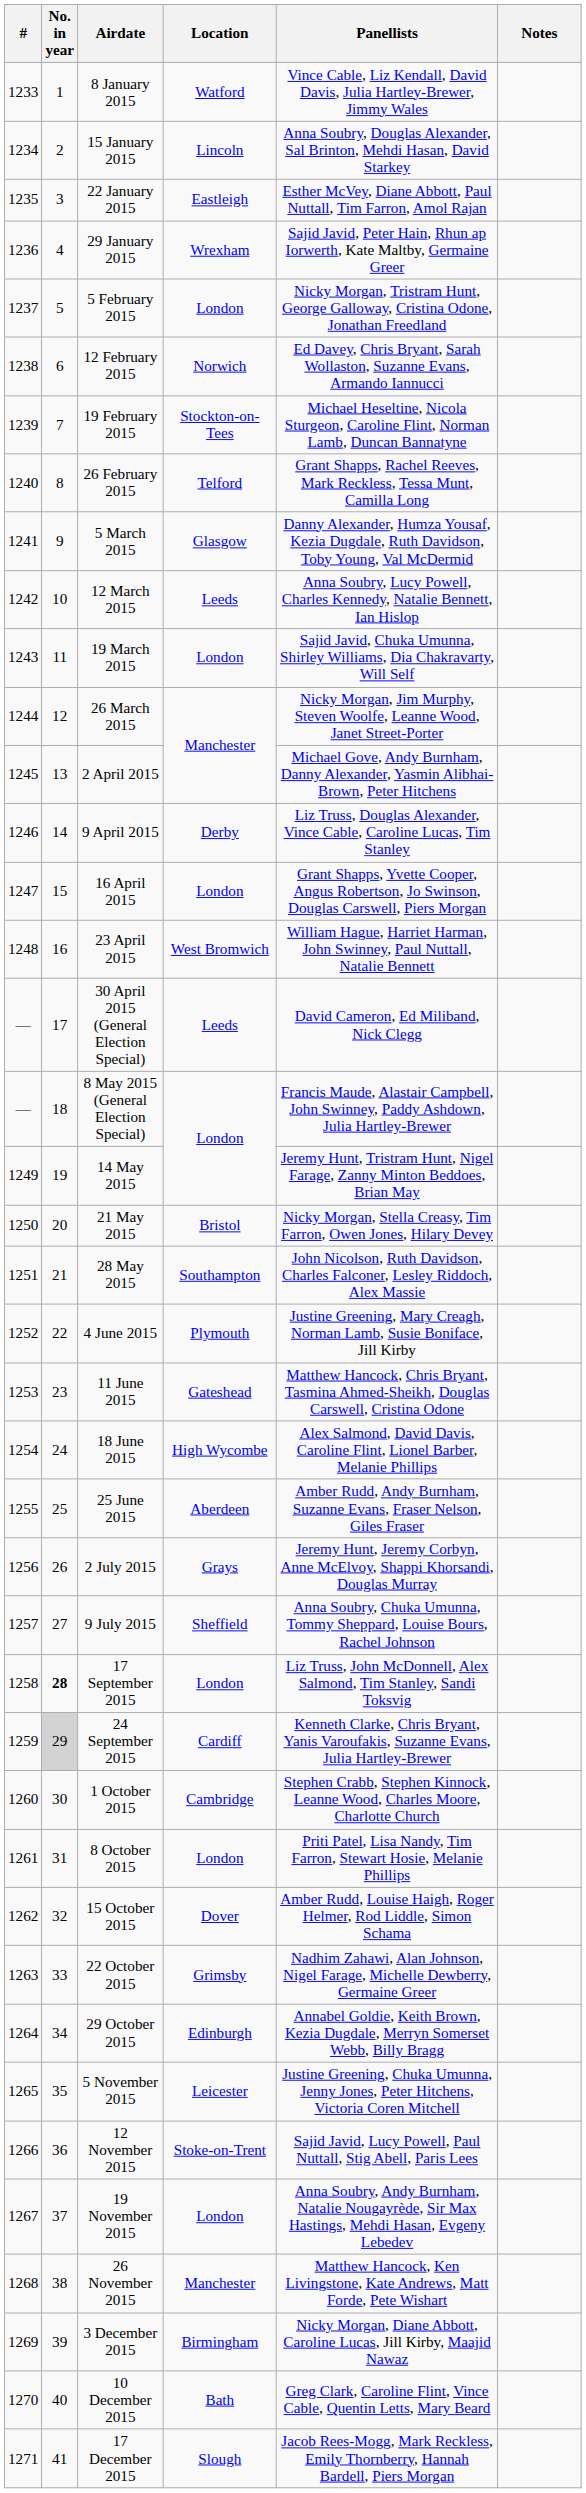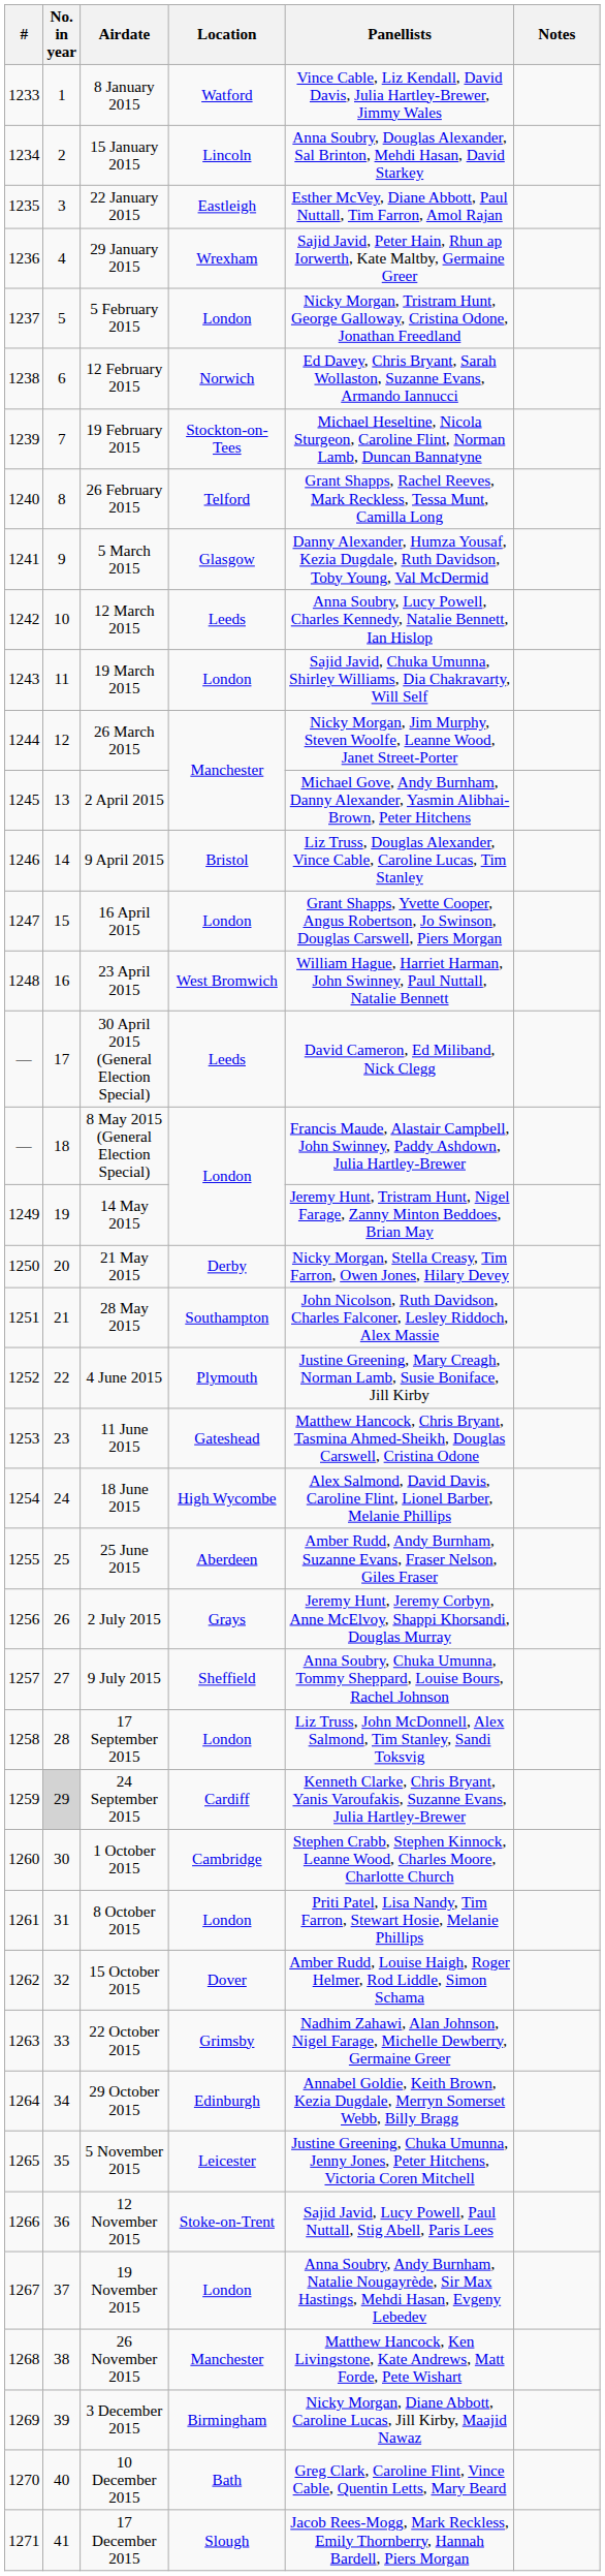 <table class="wikitable" style="text-align:center;">
 <tr>
 <th style="width:5%;">#</th>
 <th style="width:5%;">No. in year</th>
 <th style="width:15%;">Airdate</th>
 <th style="width:20%;">Location</th>
 <th style="width:40%;">Panellists</th>
 <th style="width:40%;">Notes</th>
 </tr>
 <tr>
 <td>1233</td>
 <td>1</td>
 <td>8 January 2015</td>
 <td><a href='#'>Watford</a></td>
 <td><a href='#'>Vince Cable</a>, <a href='#'>Liz Kendall</a>, <a href='#'>David Davis</a>, <a href='#'>Julia Hartley-Brewer</a>, <a href='#'>Jimmy Wales</a></td>
 <td></td>
 </tr>
 <tr>
 <td>1234</td>
 <td>2</td>
 <td>15 January 2015</td>
 <td><a href='#'>Lincoln</a></td>
 <td><a href='#'>Anna Soubry</a>, <a href='#'>Douglas Alexander</a>, <a href='#'>Sal Brinton</a>, <a href='#'>Mehdi Hasan</a>, <a href='#'>David Starkey</a></td>
 <td></td>
 </tr>
 <tr>
 <td>1235</td>
 <td>3</td>
 <td>22 January 2015</td>
 <td><a href='#'>Eastleigh</a></td>
 <td><a href='#'>Esther McVey</a>, <a href='#'>Diane Abbott</a>, <a href='#'>Paul Nuttall</a>, <a href='#'>Tim Farron</a>, <a href='#'>Amol Rajan</a></td>
 <td></td>
 </tr>
 <tr>
 <td>1236</td>
 <td>4</td>
 <td>29 January 2015</td>
 <td><a href='#'>Wrexham</a></td>
 <td><a href='#'>Sajid Javid</a>, <a href='#'>Peter Hain</a>, <a href='#'>Rhun ap Iorwerth</a>, Kate Maltby, <a href='#'>Germaine Greer</a></td>
 <td></td>
 </tr>
 <tr>
 <td>1237</td>
 <td>5</td>
 <td>5 February 2015</td>
 <td><a href='#'>London</a></td>
 <td><a href='#'>Nicky Morgan</a>, <a href='#'>Tristram Hunt</a>, <a href='#'>George Galloway</a>, <a href='#'>Cristina Odone</a>, <a href='#'>Jonathan Freedland</a></td>
 <td></td>
 </tr>
 <tr>
 <td>1238</td>
 <td>6</td>
 <td>12 February 2015</td>
 <td><a href='#'>Norwich</a></td>
 <td><a href='#'>Ed Davey</a>, <a href='#'>Chris Bryant</a>, <a href='#'>Sarah Wollaston</a>, <a href='#'>Suzanne Evans</a>, <a href='#'>Armando Iannucci</a></td>
 <td></td>
 </tr>
 <tr>
 <td>1239</td>
 <td>7</td>
 <td>19 February 2015</td>
 <td><a href='#'>Stockton-on-Tees</a></td>
 <td><a href='#'>Michael Heseltine</a>, <a href='#'>Nicola Sturgeon</a>, <a href='#'>Caroline Flint</a>, <a href='#'>Norman Lamb</a>, <a href='#'>Duncan Bannatyne</a></td>
 <td></td>
 </tr>
 <tr>
 <td>1240</td>
 <td>8</td>
 <td>26 February 2015</td>
 <td><a href='#'>Telford</a></td>
 <td><a href='#'>Grant Shapps</a>, <a href='#'>Rachel Reeves</a>, <a href='#'>Mark Reckless</a>, <a href='#'>Tessa Munt</a>, <a href='#'>Camilla Long</a></td>
 <td></td>
 </tr>
 <tr>
 <td>1241</td>
 <td>9</td>
 <td>5 March 2015</td>
 <td><a href='#'>Glasgow</a></td>
 <td><a href='#'>Danny Alexander</a>, <a href='#'>Humza Yousaf</a>, <a href='#'>Kezia Dugdale</a>, <a href='#'>Ruth Davidson</a>, <a href='#'>Toby Young</a>, <a href='#'>Val McDermid</a></td>
 <td></td>
 </tr>
 <tr>
 <td>1242</td>
 <td>10</td>
 <td>12 March 2015</td>
 <td><a href='#'>Leeds</a></td>
 <td><a href='#'>Anna Soubry</a>, <a href='#'>Lucy Powell</a>, <a href='#'>Charles Kennedy</a>, <a href='#'>Natalie Bennett</a>, <a href='#'>Ian Hislop</a></td>
 <td></td>
 </tr>
 <tr>
 <td>1243</td>
 <td>11</td>
 <td>19 March 2015</td>
 <td><a href='#'>London</a></td>
 <td><a href='#'>Sajid Javid</a>, <a href='#'>Chuka Umunna</a>, <a href='#'>Shirley Williams</a>, <a href='#'>Dia Chakravarty</a>, <a href='#'>Will Self</a></td>
 <td></td>
 </tr>
 <tr>
 <td>1244</td>
 <td>12</td>
 <td>26 March 2015</td>
 <td rowspan=2><a href='#'>Manchester</a></td>
 <td><a href='#'>Nicky Morgan</a>, <a href='#'>Jim Murphy</a>, <a href='#'>Steven Woolfe</a>, <a href='#'>Leanne Wood</a>, <a href='#'>Janet Street-Porter</a></td>
 <td></td>
 </tr>
 <tr>
 <td>1245</td>
 <td>13</td>
 <td>2 April 2015</td>
 <td><a href='#'>Michael Gove</a>, <a href='#'>Andy Burnham</a>, <a href='#'>Danny Alexander</a>, <a href='#'>Yasmin Alibhai-Brown</a>, <a href='#'>Peter Hitchens</a></td>
 <td></td>
 </tr>
 <tr>
 <td>1246</td>
 <td>14</td>
 <td>9 April 2015</td>
-<td><a href='#'>Derby</a></td>
+<td><a href='#'>Bristol</a></td>
 <td><a href='#'>Liz Truss</a>, <a href='#'>Douglas Alexander</a>, <a href='#'>Vince Cable</a>, <a href='#'>Caroline Lucas</a>, <a href='#'>Tim Stanley</a></td>
 <td></td>
 </tr>
 <tr>
 <td>1247</td>
 <td>15</td>
 <td>16 April 2015</td>
 <td><a href='#'>London</a></td>
 <td><a href='#'>Grant Shapps</a>, <a href='#'>Yvette Cooper</a>, <a href='#'>Angus Robertson</a>, <a href='#'>Jo Swinson</a>, <a href='#'>Douglas Carswell</a>, <a href='#'>Piers Morgan</a></td>
 <td></td>
 </tr>
 <tr>
 <td>1248</td>
 <td>16</td>
 <td>23 April 2015</td>
 <td><a href='#'>West Bromwich</a></td>
 <td><a href='#'>William Hague</a>, <a href='#'>Harriet Harman</a>, <a href='#'>John Swinney</a>, <a href='#'>Paul Nuttall</a>, <a href='#'>Natalie Bennett</a></td>
 <td></td>
 </tr>
 <tr>
 <td>—</td>
 <td>17</td>
 <td>30 April 2015 (General Election Special)</td>
 <td><a href='#'>Leeds</a></td>
 <td><a href='#'>David Cameron</a>, <a href='#'>Ed Miliband</a>, <a href='#'>Nick Clegg</a></td>
 <td></td>
 </tr>
 <tr>
 <td>—</td>
 <td>18</td>
 <td>8 May 2015 (General Election Special)</td>
 <td rowspan=2><a href='#'>London</a></td>
 <td><a href='#'>Francis Maude</a>, <a href='#'>Alastair Campbell</a>, <a href='#'>John Swinney</a>, <a href='#'>Paddy Ashdown</a>, <a href='#'>Julia Hartley-Brewer</a></td>
 <td></td>
 </tr>
 <tr>
 <td>1249</td>
 <td>19</td>
 <td>14 May 2015</td>
 <td><a href='#'>Jeremy Hunt</a>, <a href='#'>Tristram Hunt</a>, <a href='#'>Nigel Farage</a>, <a href='#'>Zanny Minton Beddoes</a>, <a href='#'>Brian May</a></td>
 <td></td>
 </tr>
 <tr>
 <td>1250</td>
 <td>20</td>
 <td>21 May 2015</td>
-<td><a href='#'>Bristol</a></td>
+<td><a href='#'>Derby</a></td>
 <td><a href='#'>Nicky Morgan</a>, <a href='#'>Stella Creasy</a>, <a href='#'>Tim Farron</a>, <a href='#'>Owen Jones</a>, <a href='#'>Hilary Devey</a></td>
 <td></td>
 </tr>
 <tr>
 <td>1251</td>
 <td>21</td>
 <td>28 May 2015</td>
 <td><a href='#'>Southampton</a></td>
 <td><a href='#'>John Nicolson</a>, <a href='#'>Ruth Davidson</a>, <a href='#'>Charles Falconer</a>, <a href='#'>Lesley Riddoch</a>, <a href='#'>Alex Massie</a></td>
 <td></td>
 </tr>
 <tr>
 <td>1252</td>
 <td>22</td>
 <td>4 June 2015</td>
 <td><a href='#'>Plymouth</a></td>
 <td><a href='#'>Justine Greening</a>, <a href='#'>Mary Creagh</a>, <a href='#'>Norman Lamb</a>, <a href='#'>Susie Boniface</a>, Jill Kirby</td>
 <td></td>
 </tr>
 <tr>
 <td>1253</td>
 <td>23</td>
 <td>11 June 2015</td>
 <td><a href='#'>Gateshead</a></td>
 <td><a href='#'>Matthew Hancock</a>, <a href='#'>Chris Bryant</a>, <a href='#'>Tasmina Ahmed-Sheikh</a>, <a href='#'>Douglas Carswell</a>, <a href='#'>Cristina Odone</a></td>
 <td></td>
 </tr>
 <tr>
 <td>1254</td>
 <td>24</td>
 <td>18 June 2015</td>
 <td><a href='#'>High Wycombe</a></td>
 <td><a href='#'>Alex Salmond</a>, <a href='#'>David Davis</a>, <a href='#'>Caroline Flint</a>, <a href='#'>Lionel Barber</a>, <a href='#'>Melanie Phillips</a></td>
 <td></td>
 </tr>
 <tr>
 <td>1255</td>
 <td>25</td>
 <td>25 June 2015</td>
 <td><a href='#'>Aberdeen</a></td>
 <td><a href='#'>Amber Rudd</a>, <a href='#'>Andy Burnham</a>, <a href='#'>Suzanne Evans</a>, <a href='#'>Fraser Nelson</a>, <a href='#'>Giles Fraser</a></td>
 <td></td>
 </tr>
 <tr>
 <td>1256</td>
 <td>26</td>
 <td>2 July 2015</td>
 <td><a href='#'>Grays</a></td>
 <td><a href='#'>Jeremy Hunt</a>, <a href='#'>Jeremy Corbyn</a>, <a href='#'>Anne McElvoy</a>, <a href='#'>Shappi Khorsandi</a>, <a href='#'>Douglas Murray</a></td>
 <td></td>
 </tr>
 <tr>
 <td>1257</td>
 <td>27</td>
 <td>9 July 2015</td>
 <td><a href='#'>Sheffield</a></td>
 <td><a href='#'>Anna Soubry</a>, <a href='#'>Chuka Umunna</a>, <a href='#'>Tommy Sheppard</a>, <a href='#'>Louise Bours</a>, <a href='#'>Rachel Johnson</a></td>
 <td></td>
 </tr>
 <tr>
 <td>1258</td>
-<td><strong>28</strong></td>
+<td>28</td>
 <td>17 September 2015</td>
 <td><a href='#'>London</a></td>
 <td><a href='#'>Liz Truss</a>, <a href='#'>John McDonnell</a>, <a href='#'>Alex Salmond</a>, <a href='#'>Tim Stanley</a>, <a href='#'>Sandi Toksvig</a></td>
 <td></td>
 </tr>
 <tr>
 <td>1259</td>
 <td style="background: lightgrey;">29</td>
 <td>24 September 2015</td>
 <td><a href='#'>Cardiff</a></td>
 <td><a href='#'>Kenneth Clarke</a>, <a href='#'>Chris Bryant</a>, <a href='#'>Yanis Varoufakis</a>, <a href='#'>Suzanne Evans</a>, <a href='#'>Julia Hartley-Brewer</a></td>
 <td></td>
 </tr>
 <tr>
 <td>1260</td>
 <td>30</td>
 <td>1 October 2015</td>
 <td><a href='#'>Cambridge</a></td>
 <td><a href='#'>Stephen Crabb</a>, <a href='#'>Stephen Kinnock</a>, <a href='#'>Leanne Wood</a>, <a href='#'>Charles Moore</a>, <a href='#'>Charlotte Church</a></td>
 <td></td>
 </tr>
 <tr>
 <td>1261</td>
 <td>31</td>
 <td>8 October 2015</td>
 <td><a href='#'>London</a></td>
 <td><a href='#'>Priti Patel</a>, <a href='#'>Lisa Nandy</a>, <a href='#'>Tim Farron</a>, <a href='#'>Stewart Hosie</a>, <a href='#'>Melanie Phillips</a></td>
 <td></td>
 </tr>
 <tr>
 <td>1262</td>
 <td>32</td>
 <td>15 October 2015</td>
 <td><a href='#'>Dover</a></td>
 <td><a href='#'>Amber Rudd</a>, <a href='#'>Louise Haigh</a>, <a href='#'>Roger Helmer</a>, <a href='#'>Rod Liddle</a>, <a href='#'>Simon Schama</a></td>
 <td></td>
 </tr>
 <tr>
 <td>1263</td>
 <td>33</td>
 <td>22 October 2015</td>
 <td><a href='#'>Grimsby</a></td>
 <td><a href='#'>Nadhim Zahawi</a>, <a href='#'>Alan Johnson</a>, <a href='#'>Nigel Farage</a>, <a href='#'>Michelle Dewberry</a>, <a href='#'>Germaine Greer</a></td>
 <td></td>
 </tr>
 <tr>
 <td>1264</td>
 <td>34</td>
 <td>29 October 2015</td>
 <td><a href='#'>Edinburgh</a></td>
 <td><a href='#'>Annabel Goldie</a>, <a href='#'>Keith Brown</a>, <a href='#'>Kezia Dugdale</a>, <a href='#'>Merryn Somerset Webb</a>, <a href='#'>Billy Bragg</a></td>
 <td></td>
 </tr>
 <tr>
 <td>1265</td>
 <td>35</td>
 <td>5 November 2015</td>
 <td><a href='#'>Leicester</a></td>
 <td><a href='#'>Justine Greening</a>, <a href='#'>Chuka Umunna</a>, <a href='#'>Jenny Jones</a>, <a href='#'>Peter Hitchens</a>, <a href='#'>Victoria Coren Mitchell</a></td>
 <td></td>
 </tr>
 <tr>
 <td>1266</td>
 <td>36</td>
 <td>12 November 2015</td>
 <td><a href='#'>Stoke-on-Trent</a></td>
 <td><a href='#'>Sajid Javid</a>, <a href='#'>Lucy Powell</a>, <a href='#'>Paul Nuttall</a>, <a href='#'>Stig Abell</a>, <a href='#'>Paris Lees</a></td>
 <td></td>
 </tr>
 <tr>
 <td>1267</td>
 <td>37</td>
 <td>19 November 2015</td>
 <td><a href='#'>London</a></td>
 <td><a href='#'>Anna Soubry</a>, <a href='#'>Andy Burnham</a>, <a href='#'>Natalie Nougayrède</a>, <a href='#'>Sir Max Hastings</a>, <a href='#'>Mehdi Hasan</a>, <a href='#'>Evgeny Lebedev</a></td>
 <td></td>
 </tr>
 <tr>
 <td>1268</td>
 <td>38</td>
 <td>26 November 2015</td>
 <td><a href='#'>Manchester</a></td>
 <td><a href='#'>Matthew Hancock</a>, <a href='#'>Ken Livingstone</a>, <a href='#'>Kate Andrews</a>, <a href='#'>Matt Forde</a>, <a href='#'>Pete Wishart</a></td>
 <td></td>
 </tr>
 <tr>
 <td>1269</td>
 <td>39</td>
 <td>3 December 2015</td>
 <td><a href='#'>Birmingham</a></td>
 <td><a href='#'>Nicky Morgan</a>, <a href='#'>Diane Abbott</a>, <a href='#'>Caroline Lucas</a>, Jill Kirby, <a href='#'>Maajid Nawaz</a></td>
 <td></td>
 </tr>
 <tr>
 <td>1270</td>
 <td>40</td>
 <td>10 December 2015</td>
 <td><a href='#'>Bath</a></td>
 <td><a href='#'>Greg Clark</a>, <a href='#'>Caroline Flint</a>, <a href='#'>Vince Cable</a>, <a href='#'>Quentin Letts</a>, <a href='#'>Mary Beard</a></td>
 <td></td>
 </tr>
 <tr>
 <td>1271</td>
 <td>41</td>
 <td>17 December 2015</td>
 <td><a href='#'>Slough</a></td>
 <td><a href='#'>Jacob Rees-Mogg</a>, <a href='#'>Mark Reckless</a>, <a href='#'>Emily Thornberry</a>, <a href='#'>Hannah Bardell</a>, <a href='#'>Piers Morgan</a></td>
 <td></td>
 </tr>
 </table>
